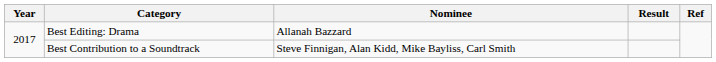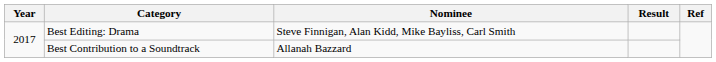 <table class="wikitable" width="80%">
 <tr>
 <th>Year</th>
 <th>Category</th>
 <th>Nominee</th>
 <th>Result</th>
 <th>Ref</th>
 </tr>
 <tr>
 <td rowspan="2" align="center">2017</td>
 <td>Best Editing: Drama</td>
-<td>Allanah Bazzard</td>
+<td>Steve Finnigan, Alan Kidd, Mike Bayliss, Carl Smith</td>
 <td></td>
 <td rowspan="2" align="center"></td>
 </tr>
 <tr>
 <td>Best Contribution to a Soundtrack</td>
-<td>Steve Finnigan, Alan Kidd, Mike Bayliss, Carl Smith</td>
+<td>Allanah Bazzard</td>
 <td></td>
 </tr>
 </table>
